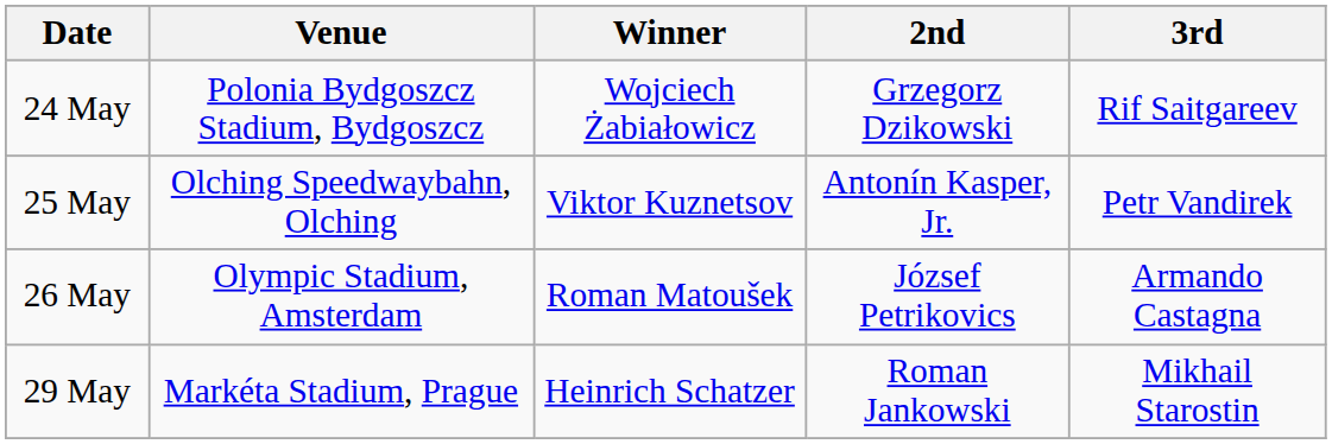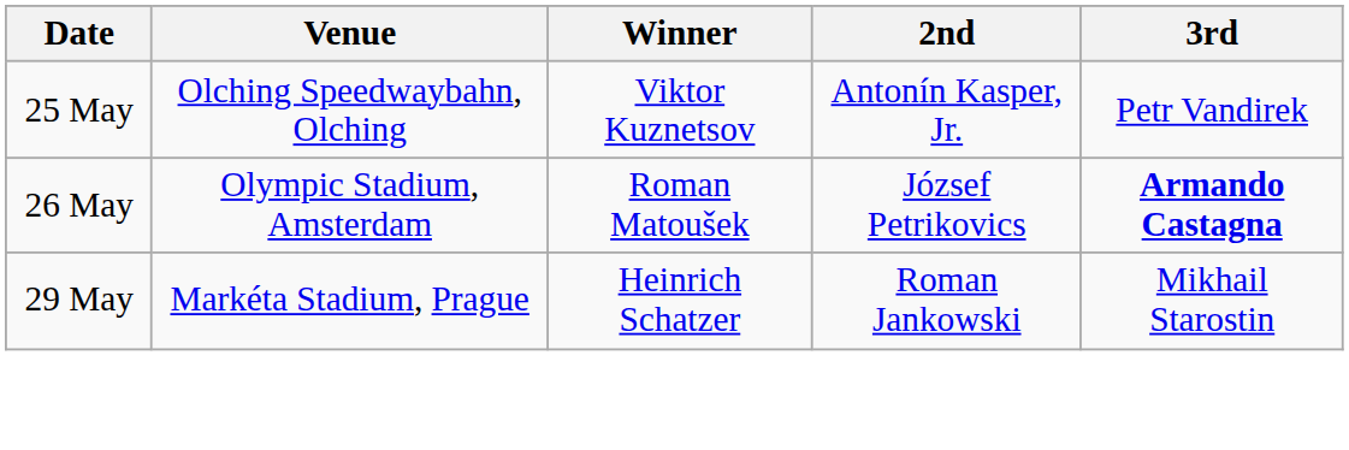 <table class="wikitable" style="text-align:center">
 <tr>
 <th width=100>Date</th>
 <th width=280>Venue</th>
 <th width=180>Winner</th>
 <th width=180>2nd</th>
 <th width=180>3rd</th>
-</tr>
-<tr>
-<td align=center>24 May</td>
-<td> <a href='#'>Polonia Bydgoszcz Stadium</a>, <a href='#'>Bydgoszcz</a></td>
-<td> <a href='#'>Wojciech Żabiałowicz</a></td>
-<td> <a href='#'>Grzegorz Dzikowski</a></td>
-<td> <a href='#'>Rif Saitgareev</a></td>
 </tr>
 <tr>
 <td align=center>25 May</td>
 <td> <a href='#'>Olching Speedwaybahn</a>, <a href='#'>Olching</a></td>
 <td> <a href='#'>Viktor Kuznetsov</a></td>
 <td> <a href='#'>Antonín Kasper, Jr.</a></td>
 <td> <a href='#'>Petr Vandirek</a></td>
 </tr>
 <tr>
 <td align=center>26 May</td>
 <td> <a href='#'>Olympic Stadium</a>, <a href='#'>Amsterdam</a></td>
 <td> <a href='#'>Roman Matoušek</a></td>
 <td> <a href='#'>József Petrikovics</a></td>
-<td> <a href='#'>Armando Castagna</a></td>
+<td><strong> <a href='#'>Armando Castagna</a></strong></td>
 </tr>
 <tr>
 <td align=center>29 May</td>
 <td> <a href='#'>Markéta Stadium</a>, <a href='#'>Prague</a></td>
 <td> <a href='#'>Heinrich Schatzer</a></td>
 <td> <a href='#'>Roman Jankowski</a></td>
 <td> <a href='#'>Mikhail Starostin</a></td>
 </tr>
 </table>
